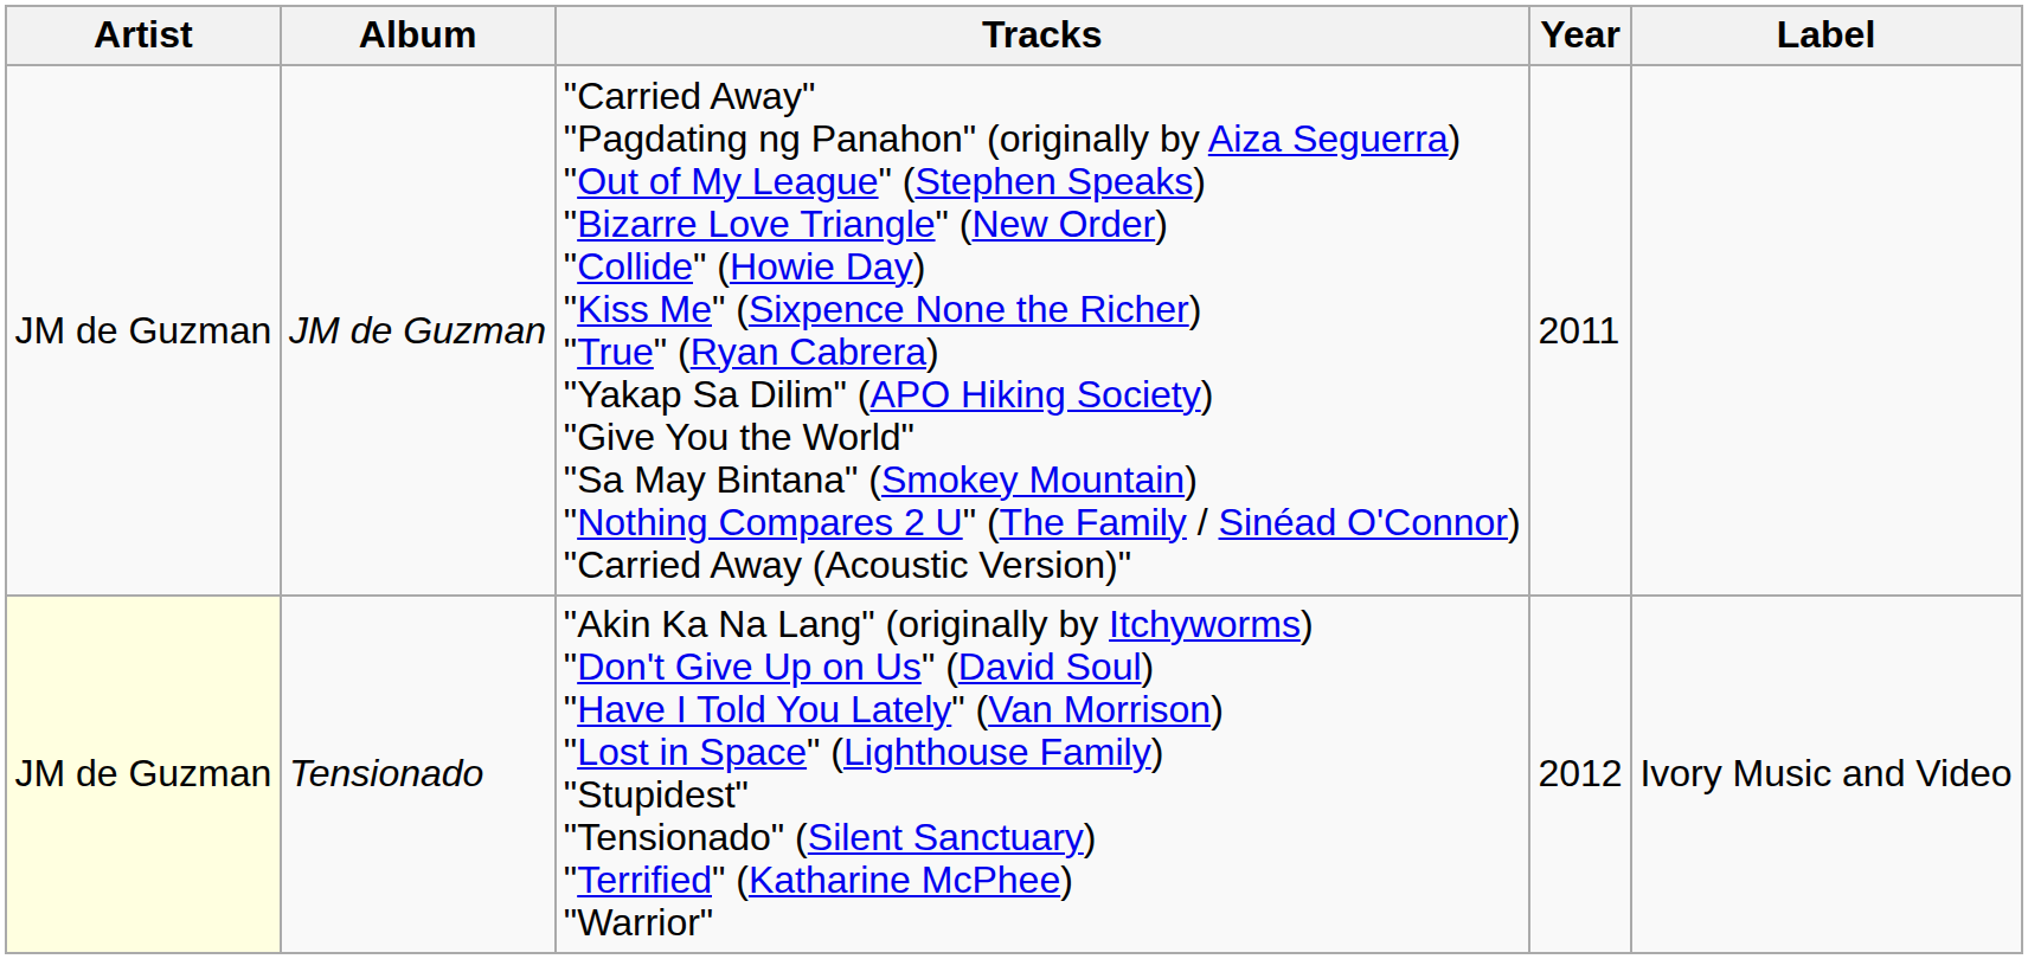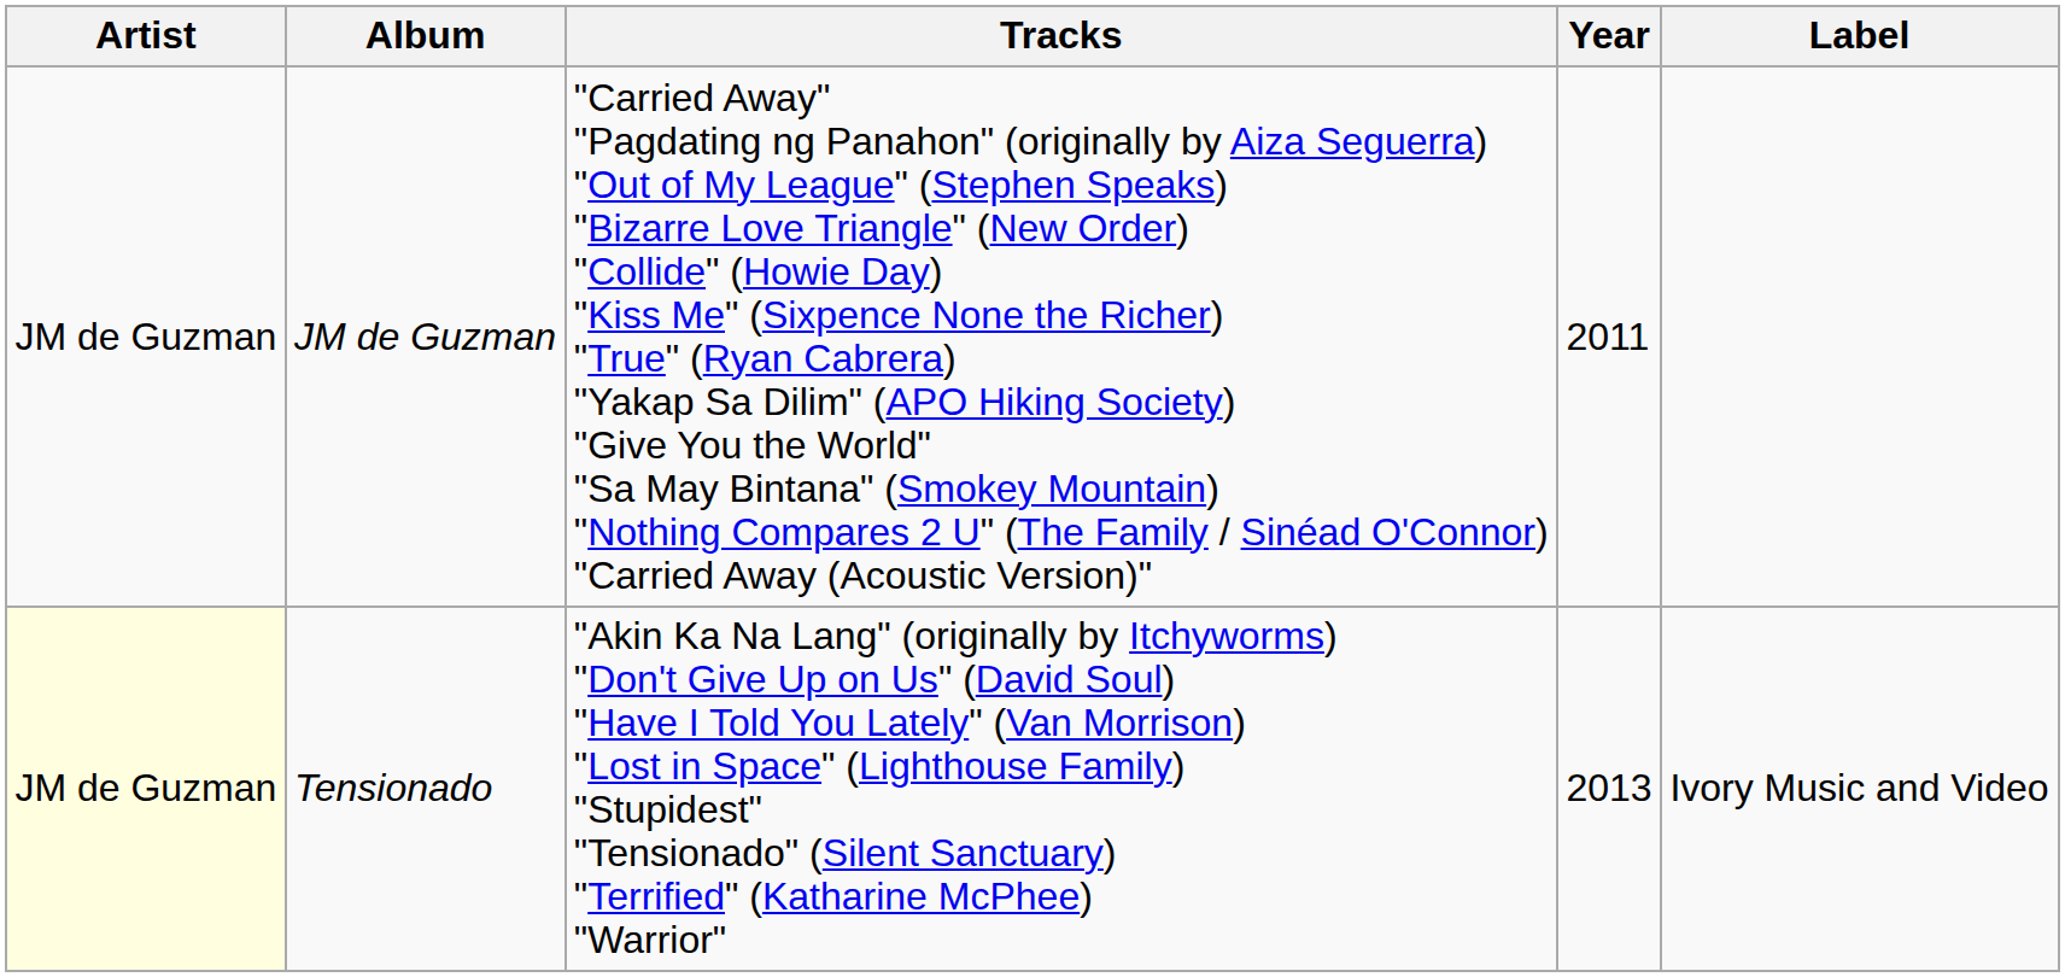 <table class="wikitable">
 <tr>
 <th>Artist</th>
 <th>Album</th>
 <th>Tracks</th>
 <th>Year</th>
 <th>Label</th>
 </tr>
 <tr>
 <td>JM de Guzman</td>
 <td><em>JM de Guzman</em></td>
 <td>"Carried Away" <br> "Pagdating ng Panahon" (originally by <a href='#'>Aiza Seguerra</a>) <br> "<a href='#'>Out of My League</a>" (<a href='#'>Stephen Speaks</a>) <br> "<a href='#'>Bizarre Love Triangle</a>" (<a href='#'>New Order</a>) <br> "<a href='#'>Collide</a>" (<a href='#'>Howie Day</a>) <br> "<a href='#'>Kiss Me</a>" (<a href='#'>Sixpence None the Richer</a>) <br> "<a href='#'>True</a>" (<a href='#'>Ryan Cabrera</a>) <br> "Yakap Sa Dilim" (<a href='#'>APO Hiking Society</a>) <br> "Give You the World" <br> "Sa May Bintana" (<a href='#'>Smokey Mountain</a>) <br> "<a href='#'>Nothing Compares 2 U</a>" (<a href='#'>The Family</a> / <a href='#'>Sinéad O'Connor</a>) <br> "Carried Away (Acoustic Version)"</td>
 <td>2011</td>
 </tr>
 <tr>
 <td style="background: lightyellow;">JM de Guzman</td>
 <td><em>Tensionado</em></td>
 <td>"Akin Ka Na Lang" (originally by <a href='#'>Itchyworms</a>) <br> "<a href='#'>Don't Give Up on Us</a>" (<a href='#'>David Soul</a>) <br> "<a href='#'>Have I Told You Lately</a>" (<a href='#'>Van Morrison</a>) <br> "<a href='#'>Lost in Space</a>" (<a href='#'>Lighthouse Family</a>) <br> "Stupidest" <br> "Tensionado" (<a href='#'>Silent Sanctuary</a>) <br> "<a href='#'>Terrified</a>" (<a href='#'>Katharine McPhee</a>) <br> "Warrior"</td>
-<td>2012</td>
+<td>2013</td>
 <td rowspan=2>Ivory Music and Video</td>
 </tr>
 <tr>
 </tr>
 </table>
